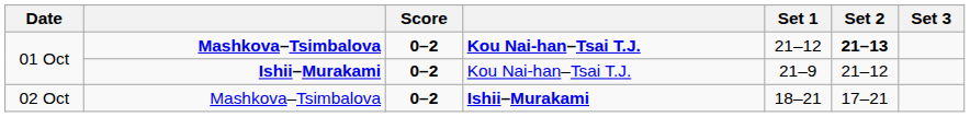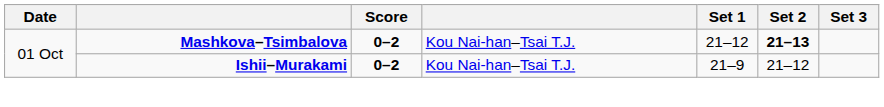 <table class="wikitable" style="text-align: center; font-size:90% ">
 <tr>
 <th width="60">Date</th>
 <th align="right" width="250"></th>
 <th width="60">Score</th>
 <th align="left" width="250"></th>
 <th width="50">Set 1</th>
 <th width="50">Set 2</th>
 <th width="50">Set 3</th>
 </tr>
 <tr>
 <td rowspan=2>01 Oct</td>
 <td align=right><strong><a href='#'>Mashkova</a>–<a href='#'>Tsimbalova</a> </strong></td>
 <td align=center><strong>0–2</strong></td>
-<td align=left><strong> <a href='#'>Kou Nai-han</a>–<a href='#'>Tsai T.J.</a></strong></td>
+<td align=left> <a href='#'>Kou Nai-han</a>–<a href='#'>Tsai T.J.</a></td>
 <td>21–12</td>
 <td><strong>21–13</strong></td>
 <td></td>
 </tr>
 <tr>
 <td align=right><strong><a href='#'>Ishii</a>–<a href='#'>Murakami</a> </strong></td>
 <td align=center><strong>0–2</strong></td>
 <td align=left> <a href='#'>Kou Nai-han</a>–<a href='#'>Tsai T.J.</a></td>
 <td>21–9</td>
 <td>21–12</td>
 <td></td>
 </tr>
-<tr>
-<td>02 Oct</td>
-<td align=right><a href='#'>Mashkova</a>–<a href='#'>Tsimbalova</a> </td>
-<td align=center><strong>0–2</strong></td>
-<td align=left><strong> <a href='#'>Ishii</a>–<a href='#'>Murakami</a></strong></td>
-<td>18–21</td>
-<td>17–21</td>
-<td></td>
-</tr>
 </table>
